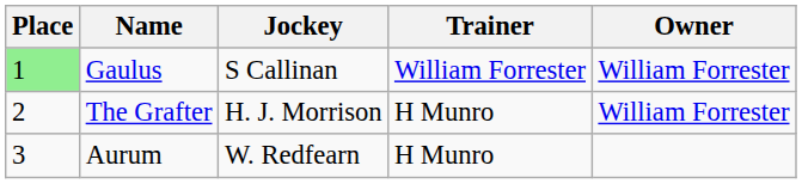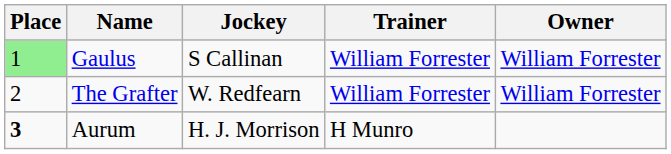 <table class="wikitable">
 <tr>
 <th>Place</th>
 <th>Name</th>
 <th>Jockey</th>
 <th>Trainer</th>
 <th>Owner</th>
 </tr>
 <tr>
 <td style="background: lightgreen;">1</td>
 <td><a href='#'>Gaulus</a></td>
 <td>S Callinan</td>
 <td><a href='#'>William Forrester</a></td>
 <td><a href='#'>William Forrester</a></td>
 </tr>
 <tr>
 <td>2</td>
 <td><a href='#'>The Grafter</a></td>
-<td>H. J. Morrison</td>
-<td>H Munro</td>
+<td>W. Redfearn</td>
+<td><a href='#'>William Forrester</a></td>
 <td><a href='#'>William Forrester</a></td>
 </tr>
 <tr>
-<td>3</td>
+<td><strong>3</strong></td>
 <td>Aurum</td>
-<td>W. Redfearn</td>
+<td>H. J. Morrison</td>
 <td>H Munro</td>
 </tr>
 </table>
